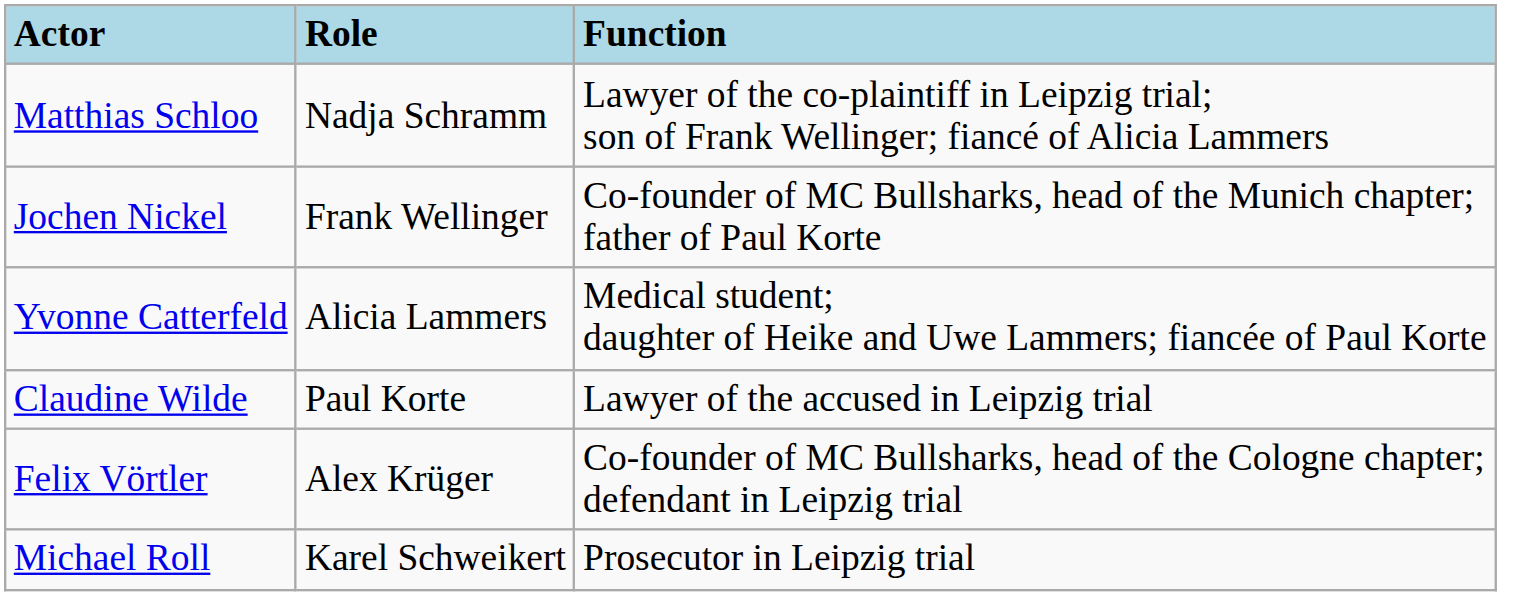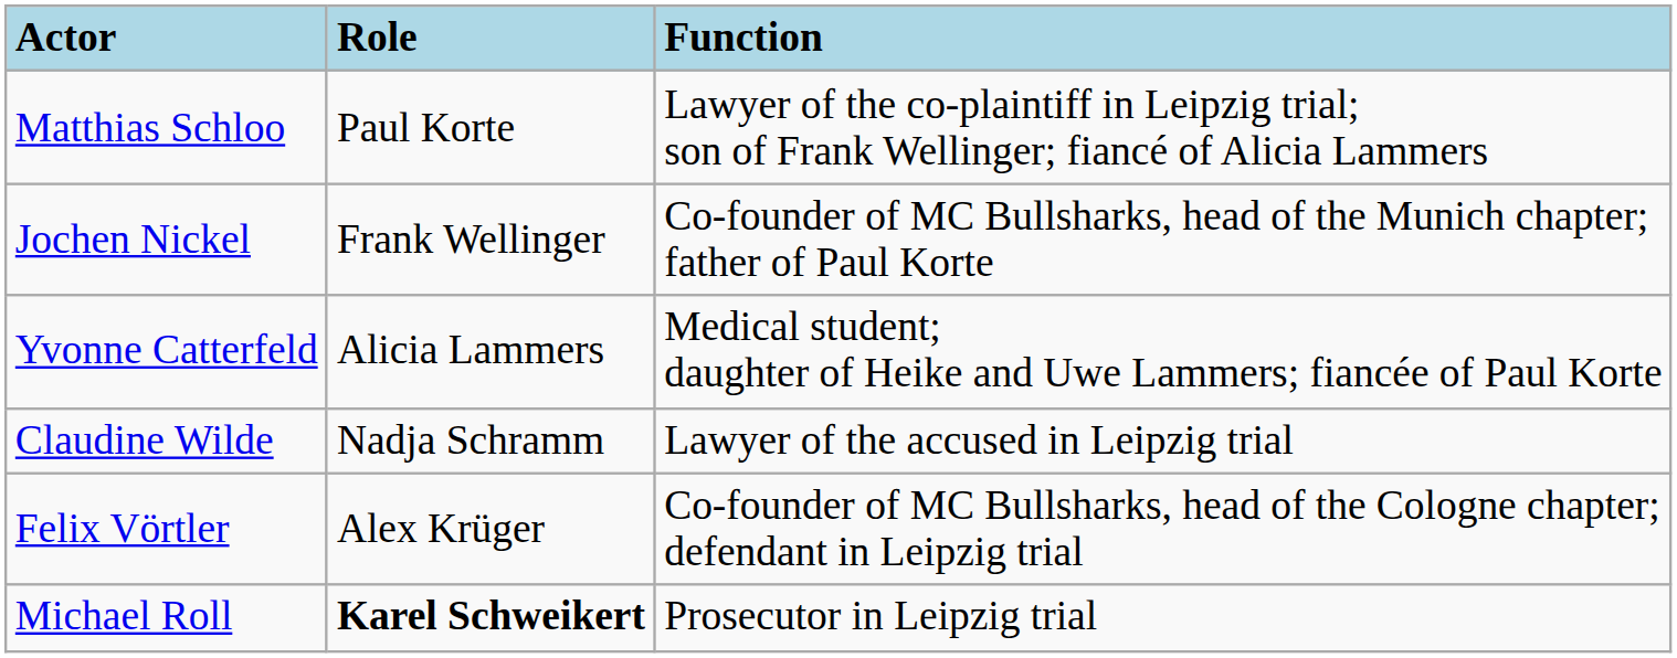 <table class="wikitable">
 <tr>
 <td bgcolor="#add8e6"><strong>Actor</strong></td>
 <td bgcolor="#add8e6"><strong>Role</strong></td>
 <td bgcolor="#add8e6"><strong>Function</strong></td>
 </tr>
 <tr>
 <td><a href='#'>Matthias Schloo</a></td>
-<td>Nadja Schramm</td>
+<td>Paul Korte</td>
 <td>Lawyer of the co-plaintiff in Leipzig trial;<br>son of Frank Wellinger; fiancé of Alicia Lammers</td>
 </tr>
 <tr>
 <td><a href='#'>Jochen Nickel</a></td>
 <td>Frank Wellinger</td>
 <td>Co-founder of MC Bullsharks, head of the Munich chapter;<br>father of Paul Korte</td>
 </tr>
 <tr>
 <td><a href='#'>Yvonne Catterfeld</a></td>
 <td>Alicia Lammers</td>
 <td>Medical student;<br>daughter of Heike and Uwe Lammers; fiancée of Paul Korte</td>
 </tr>
 <tr>
 <td><a href='#'>Claudine Wilde</a></td>
-<td>Paul Korte</td>
+<td>Nadja Schramm</td>
 <td>Lawyer of the accused in Leipzig trial</td>
 </tr>
 <tr>
 <td><a href='#'>Felix Vörtler</a></td>
 <td>Alex Krüger</td>
 <td>Co-founder of MC Bullsharks, head of the Cologne chapter;<br>defendant in Leipzig trial</td>
 </tr>
 <tr>
 <td><a href='#'>Michael Roll</a></td>
-<td>Karel Schweikert</td>
+<td><strong>Karel Schweikert</strong></td>
 <td>Prosecutor in Leipzig trial</td>
 </tr>
 </table>
